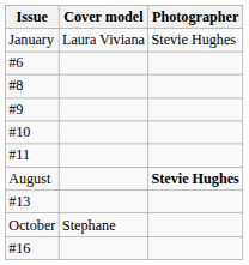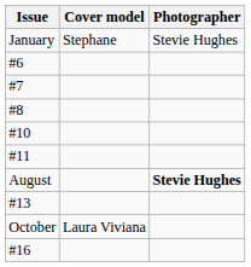 <table class="sortable wikitable">
 <tr>
 <th>Issue</th>
 <th>Cover model</th>
 <th>Photographer</th>
 </tr>
 <tr>
 <td>January</td>
-<td>Laura Viviana</td>
+<td>Stephane</td>
 <td>Stevie Hughes</td>
 </tr>
 <tr>
 <td>#6</td>
 <td></td>
 <td></td>
 </tr>
 <tr>
-<td>#8</td>
+<td>#7</td>
 <td></td>
 <td></td>
 </tr>
 <tr>
-<td>#9</td>
+<td>#8</td>
 <td></td>
 <td></td>
 </tr>
 <tr>
 <td>#10</td>
 <td></td>
 <td></td>
 </tr>
 <tr>
 <td>#11</td>
 <td></td>
 <td></td>
 </tr>
 <tr>
 <td>August</td>
 <td></td>
 <td><strong>Stevie Hughes</strong></td>
 </tr>
 <tr>
 <td>#13</td>
 <td></td>
 <td></td>
 </tr>
 <tr>
 <td>October</td>
-<td>Stephane</td>
+<td>Laura Viviana</td>
 <td></td>
 </tr>
 <tr>
 <td>#16</td>
 <td></td>
 <td></td>
 </tr>
 </table>
